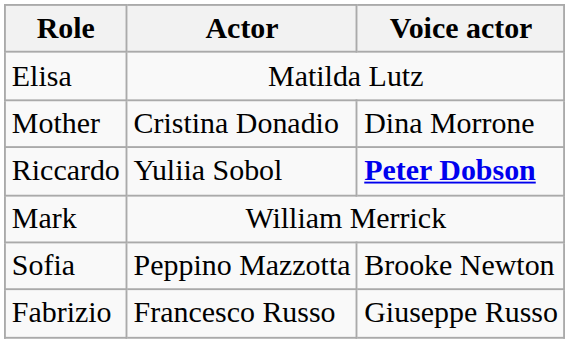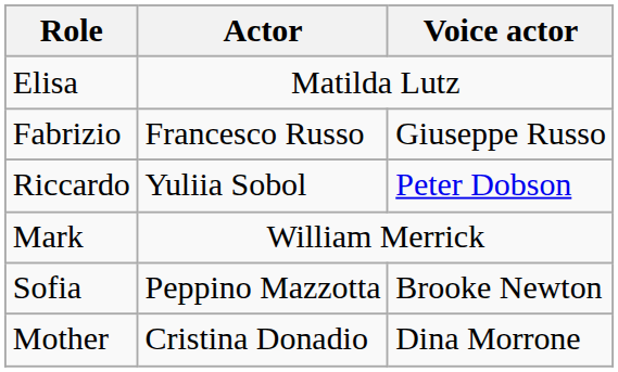 <table class="wikitable">
 <tr>
 <th>Role</th>
 <th>Actor</th>
 <th>Voice actor</th>
 </tr>
 <tr>
 <td>Elisa</td>
 <td colspan="2" style="text-align:center">Matilda Lutz</td>
 </tr>
 <tr>
-<td>Mother</td>
-<td>Cristina Donadio</td>
-<td>Dina Morrone</td>
+<td>Fabrizio</td>
+<td>Francesco Russo</td>
+<td>Giuseppe Russo</td>
 </tr>
 <tr>
 <td>Riccardo</td>
 <td>Yuliia Sobol</td>
-<td><strong><a href='#'>Peter Dobson</a></strong></td>
+<td><a href='#'>Peter Dobson</a></td>
 </tr>
 <tr>
 <td>Mark</td>
 <td colspan="2" style="text-align:center">William Merrick</td>
 </tr>
 <tr>
 <td>Sofia</td>
 <td>Peppino Mazzotta</td>
 <td>Brooke Newton</td>
 </tr>
 <tr>
-<td>Fabrizio</td>
-<td>Francesco Russo</td>
-<td>Giuseppe Russo</td>
+<td>Mother</td>
+<td>Cristina Donadio</td>
+<td>Dina Morrone</td>
 </tr>
 </table>
